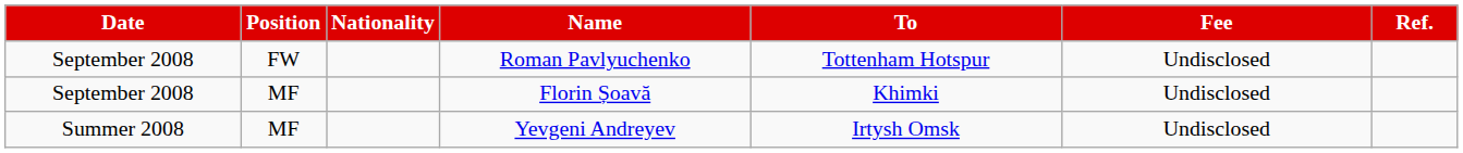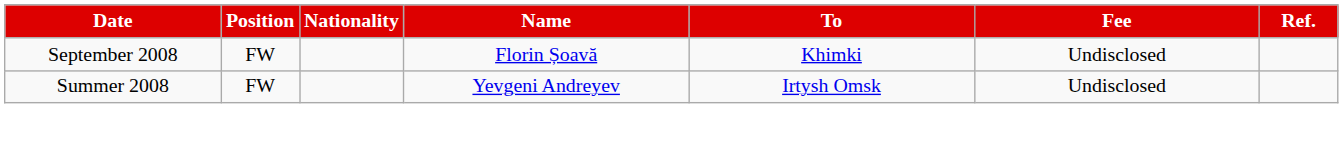 <table class="wikitable"  style="text-align:center; font-size:90%; ">
 <tr>
 <th style="background:#DD0000; color:white; width:150px;">Date</th>
 <th style="background:#DD0000; color:white; width:50px;">Position</th>
 <th style="background:#DD0000; color:white; width:50px;">Nationality</th>
 <th style="background:#DD0000; color:white; width:200px;">Name</th>
 <th style="background:#DD0000; color:white; width:200px;">To</th>
 <th style="background:#DD0000; color:white; width:200px;">Fee</th>
 <th style="background:#DD0000; color:white; width:50px;">Ref.</th>
 </tr>
 <tr>
 <td>September 2008</td>
 <td>FW</td>
 <td></td>
-<td><a href='#'>Roman Pavlyuchenko</a></td>
-<td><a href='#'>Tottenham Hotspur</a></td>
-<td>Undisclosed</td>
-<td></td>
-</tr>
-<tr>
-<td>September 2008</td>
-<td>MF</td>
-<td></td>
 <td><a href='#'>Florin Șoavă</a></td>
 <td><a href='#'>Khimki</a></td>
 <td>Undisclosed</td>
 <td></td>
 </tr>
 <tr>
 <td>Summer 2008</td>
-<td>MF</td>
+<td>FW</td>
 <td></td>
 <td><a href='#'>Yevgeni Andreyev</a></td>
 <td><a href='#'>Irtysh Omsk</a></td>
 <td>Undisclosed</td>
 <td></td>
 </tr>
 </table>
